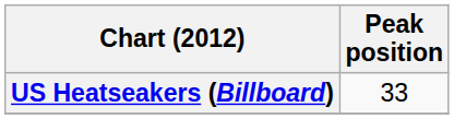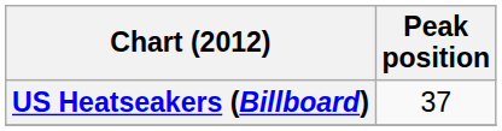 <table class="wikitable plainrowheaders" style="text-align:center;">
 <tr>
 <th scope="col">Chart (2012)</th>
 <th scope="col">Peak<br>position</th>
 </tr>
 <tr>
 <th scope="row"><a href='#'>US Heatseakers</a> (<em><a href='#'>Billboard</a></em>)</th>
-<td style="text-align:center;">33</td>
+<td style="text-align:center;">37</td>
 </tr>
 <tr>
 </tr>
 </table>
